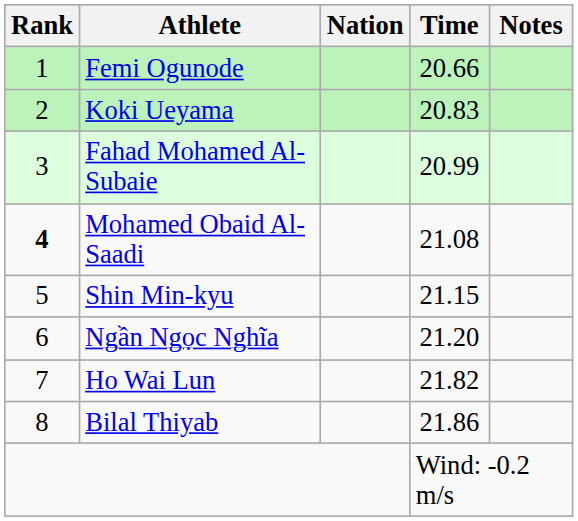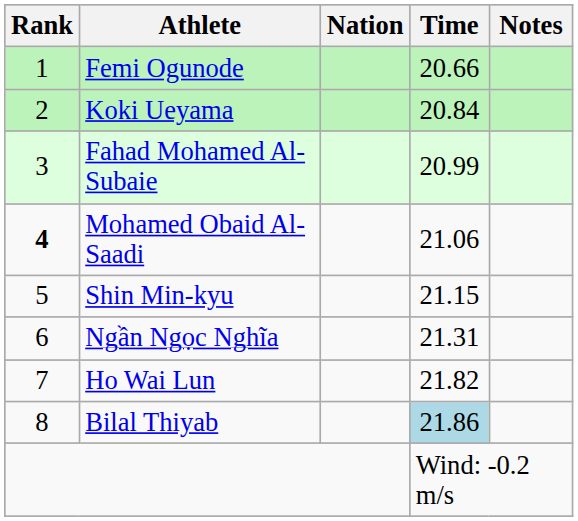 <table class="wikitable sortable" style="text-align:center;width: 55%;">
 <tr>
 <th scope="col" style="width: 10px;">Rank</th>
 <th scope="col">Athlete</th>
 <th scope="col">Nation</th>
 <th scope="col">Time</th>
 <th scope="col">Notes</th>
 </tr>
 <tr bgcolor=bbf3bb>
 <td>1</td>
 <td align=left><a href='#'>Femi Ogunode</a></td>
 <td align=left></td>
 <td>20.66</td>
 <td></td>
 </tr>
 <tr bgcolor=bbf3bb>
 <td>2</td>
 <td align=left><a href='#'>Koki Ueyama</a></td>
 <td align=left></td>
-<td>20.83</td>
+<td>20.84</td>
 <td></td>
 </tr>
 <tr bgcolor=ddffdd>
 <td>3</td>
 <td align=left><a href='#'>Fahad Mohamed Al-Subaie</a></td>
 <td align=left></td>
 <td>20.99</td>
 <td></td>
 </tr>
 <tr>
 <td><strong>4</strong></td>
 <td align=left><a href='#'>Mohamed Obaid Al-Saadi</a></td>
 <td align=left></td>
-<td>21.08</td>
+<td>21.06</td>
 <td></td>
 </tr>
 <tr>
 <td>5</td>
 <td align=left><a href='#'>Shin Min-kyu</a></td>
 <td align=left></td>
 <td>21.15</td>
 <td></td>
 </tr>
 <tr>
 <td>6</td>
 <td align=left><a href='#'>Ngần Ngọc Nghĩa</a></td>
 <td align=left></td>
-<td>21.20</td>
+<td>21.31</td>
 <td></td>
 </tr>
 <tr>
 <td>7</td>
 <td align=left><a href='#'>Ho Wai Lun</a></td>
 <td align=left></td>
 <td>21.82</td>
 <td></td>
 </tr>
 <tr>
 <td>8</td>
 <td align=left><a href='#'>Bilal Thiyab</a></td>
 <td align=left></td>
-<td>21.86</td>
+<td style="background: lightblue;">21.86</td>
 <td></td>
 </tr>
 <tr class="sortbottom">
 <td colspan="3"></td>
 <td colspan="2" style="text-align:left;">Wind: -0.2 m/s</td>
 </tr>
 </table>
